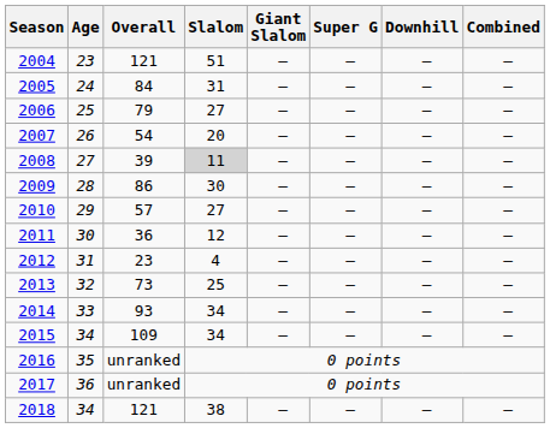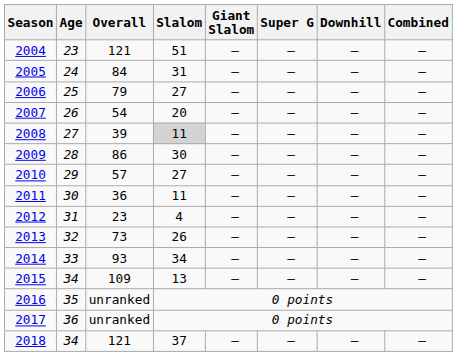 <table class=wikitable style="text-align:center">
 <tr>
 <th>Season</th>
 <th>Age</th>
 <th>Overall</th>
 <th>Slalom</th>
 <th>Giant<br>Slalom</th>
 <th>Super G</th>
 <th>Downhill</th>
 <th>Combined</th>
 </tr>
 <tr>
 <td><a href='#'>2004</a></td>
 <td><em>23</em></td>
 <td>121</td>
 <td>51</td>
 <td> —</td>
 <td> —</td>
 <td> —</td>
 <td> —</td>
 </tr>
 <tr>
 <td><a href='#'>2005</a></td>
 <td><em>24</em></td>
 <td>84</td>
 <td>31</td>
 <td> —</td>
 <td> —</td>
 <td> —</td>
 <td> —</td>
 </tr>
 <tr>
 <td><a href='#'>2006</a></td>
 <td><em>25</em></td>
 <td>79</td>
 <td>27</td>
 <td> —</td>
 <td> —</td>
 <td> —</td>
 <td> —</td>
 </tr>
 <tr>
 <td><a href='#'>2007</a></td>
 <td><em>26</em></td>
 <td>54</td>
 <td>20</td>
 <td> —</td>
 <td> —</td>
 <td> —</td>
 <td> —</td>
 </tr>
 <tr>
 <td><a href='#'>2008</a></td>
 <td><em>27</em></td>
 <td>39</td>
 <td style="background: lightgrey;">11</td>
 <td> —</td>
 <td> —</td>
 <td> —</td>
 <td> —</td>
 </tr>
 <tr>
 <td><a href='#'>2009</a></td>
 <td><em>28</em></td>
 <td>86</td>
 <td>30</td>
 <td> —</td>
 <td> —</td>
 <td> —</td>
 <td> —</td>
 </tr>
 <tr>
 <td><a href='#'>2010</a></td>
 <td><em>29</em></td>
 <td>57</td>
 <td>27</td>
 <td> —</td>
 <td> —</td>
 <td> —</td>
 <td> —</td>
 </tr>
 <tr>
 <td><a href='#'>2011</a></td>
 <td><em>30</em></td>
 <td>36</td>
-<td>12</td>
+<td>11</td>
 <td> —</td>
 <td> —</td>
 <td> —</td>
 <td> —</td>
 </tr>
 <tr>
 <td><a href='#'>2012</a></td>
 <td><em>31</em></td>
 <td>23</td>
 <td>4</td>
 <td> —</td>
 <td> —</td>
 <td> —</td>
 <td> —</td>
 </tr>
 <tr>
 <td><a href='#'>2013</a></td>
 <td><em>32</em></td>
 <td>73</td>
-<td>25</td>
+<td>26</td>
 <td> —</td>
 <td> —</td>
 <td> —</td>
 <td> —</td>
 </tr>
 <tr>
 <td><a href='#'>2014</a></td>
 <td><em>33</em></td>
 <td>93</td>
 <td>34</td>
 <td> —</td>
 <td> —</td>
 <td> —</td>
 <td> —</td>
 </tr>
 <tr>
 <td><a href='#'>2015</a></td>
 <td><em>34</em></td>
 <td>109</td>
-<td>34</td>
+<td>13</td>
 <td> —</td>
 <td> —</td>
 <td> —</td>
 <td> —</td>
 </tr>
 <tr>
 <td><a href='#'>2016</a></td>
 <td><em>35</em></td>
 <td>unranked</td>
 <td colspan=5><em>0 points</em></td>
 </tr>
 <tr>
 <td><a href='#'>2017</a></td>
 <td><em>36</em></td>
 <td>unranked</td>
 <td colspan=5><em>0 points</em></td>
 </tr>
 <tr>
 <td><a href='#'>2018</a></td>
 <td><em>34</em></td>
 <td>121</td>
-<td>38</td>
+<td>37</td>
 <td> —</td>
 <td> —</td>
 <td> —</td>
 <td> —</td>
 </tr>
 </table>
